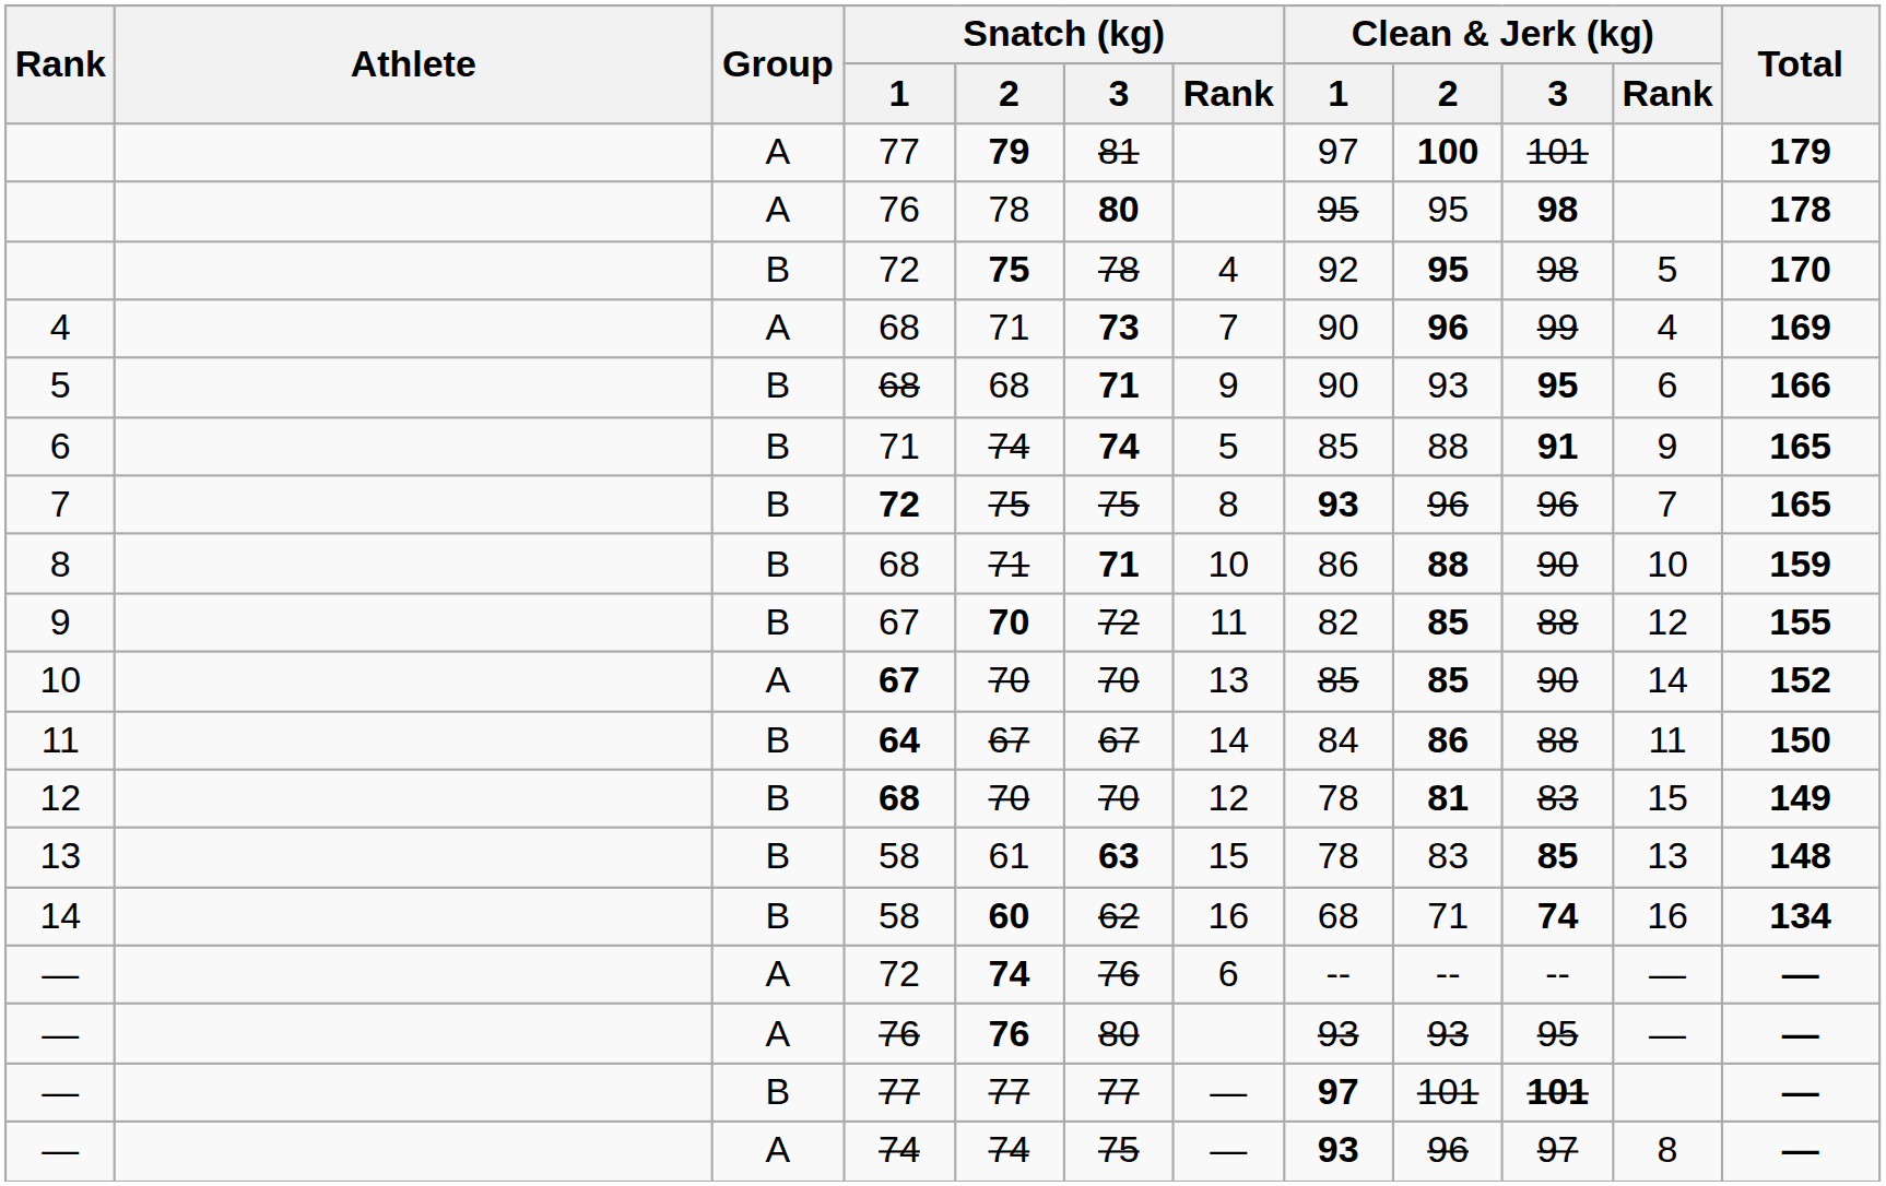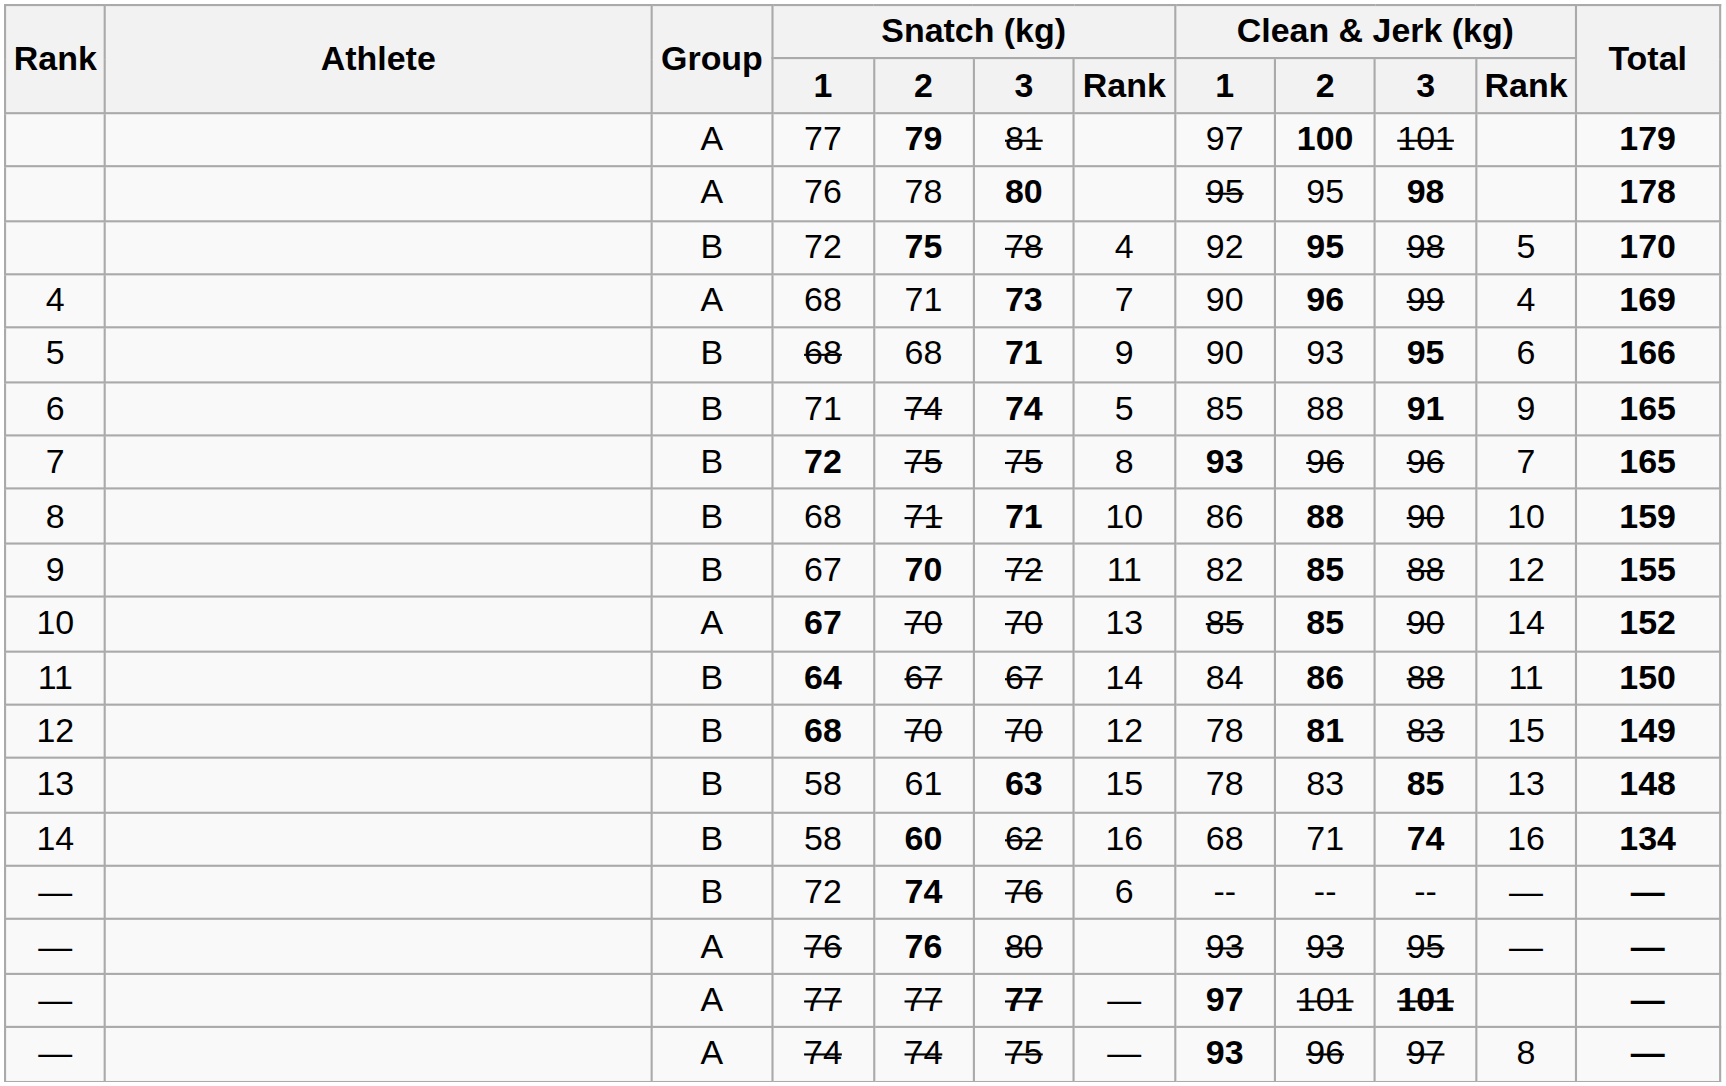 <table class = "wikitable" style="text-align:center;">
 <tr>
 <th rowspan=2 width=40>Rank</th>
 <th rowspan=2 width=250>Athlete</th>
 <th rowspan=2 width=50>Group</th>
 <th colspan=4>Snatch (kg)</th>
 <th colspan=4>Clean & Jerk (kg)</th>
 <th rowspan=2 width=60>Total</th>
 </tr>
 <tr>
 <th width=40>1</th>
 <th width=40>2</th>
 <th width=40>3</th>
 <th width=40>Rank</th>
 <th width=40>1</th>
 <th width=40>2</th>
 <th width=40>3</th>
 <th width=40>Rank</th>
 </tr>
 <tr>
 <td></td>
 <td align=left></td>
 <td>A</td>
 <td>77</td>
 <td><strong>79</strong></td>
 <td><s>81</s></td>
 <td></td>
 <td>97</td>
 <td><strong>100</strong></td>
 <td><s>101</s></td>
 <td></td>
 <td><strong>179</strong></td>
 </tr>
 <tr>
 <td></td>
 <td align=left></td>
 <td>A</td>
 <td>76</td>
 <td>78</td>
 <td><strong>80</strong></td>
 <td></td>
 <td><s>95</s></td>
 <td>95</td>
 <td><strong>98</strong></td>
 <td></td>
 <td><strong>178</strong></td>
 </tr>
 <tr>
 <td></td>
 <td align=left></td>
 <td>B</td>
 <td>72</td>
 <td><strong>75</strong></td>
 <td><s>78</s></td>
 <td>4</td>
 <td>92</td>
 <td><strong>95</strong></td>
 <td><s>98</s></td>
 <td>5</td>
 <td><strong>170</strong></td>
 </tr>
 <tr>
 <td>4</td>
 <td align=left></td>
 <td>A</td>
 <td>68</td>
 <td>71</td>
 <td><strong>73</strong></td>
 <td>7</td>
 <td>90</td>
 <td><strong>96</strong></td>
 <td><s>99</s></td>
 <td>4</td>
 <td><strong>169</strong></td>
 </tr>
 <tr>
 <td>5</td>
 <td align=left></td>
 <td>B</td>
 <td><s>68</s></td>
 <td>68</td>
 <td><strong>71</strong></td>
 <td>9</td>
 <td>90</td>
 <td>93</td>
 <td><strong>95</strong></td>
 <td>6</td>
 <td><strong>166</strong></td>
 </tr>
 <tr>
 <td>6</td>
 <td align=left></td>
 <td>B</td>
 <td>71</td>
 <td><s>74</s></td>
 <td><strong>74</strong></td>
 <td>5</td>
 <td>85</td>
 <td>88</td>
 <td><strong>91</strong></td>
 <td>9</td>
 <td><strong>165</strong></td>
 </tr>
 <tr>
 <td>7</td>
 <td align=left></td>
 <td>B</td>
 <td><strong>72</strong></td>
 <td><s>75</s></td>
 <td><s>75</s></td>
 <td>8</td>
 <td><strong>93</strong></td>
 <td><s>96</s></td>
 <td><s>96</s></td>
 <td>7</td>
 <td><strong>165</strong></td>
 </tr>
 <tr>
 <td>8</td>
 <td align=left></td>
 <td>B</td>
 <td>68</td>
 <td><s>71</s></td>
 <td><strong>71</strong></td>
 <td>10</td>
 <td>86</td>
 <td><strong>88</strong></td>
 <td><s>90</s></td>
 <td>10</td>
 <td><strong>159</strong></td>
 </tr>
 <tr>
 <td>9</td>
 <td align=left></td>
 <td>B</td>
 <td>67</td>
 <td><strong>70</strong></td>
 <td><s>72</s></td>
 <td>11</td>
 <td>82</td>
 <td><strong>85</strong></td>
 <td><s>88</s></td>
 <td>12</td>
 <td><strong>155</strong></td>
 </tr>
 <tr>
 <td>10</td>
 <td align=left></td>
 <td>A</td>
 <td><strong>67</strong></td>
 <td><s>70</s></td>
 <td><s>70</s></td>
 <td>13</td>
 <td><s>85</s></td>
 <td><strong>85</strong></td>
 <td><s>90</s></td>
 <td>14</td>
 <td><strong>152</strong></td>
 </tr>
 <tr>
 <td>11</td>
 <td align=left></td>
 <td>B</td>
 <td><strong>64</strong></td>
 <td><s>67</s></td>
 <td><s>67</s></td>
 <td>14</td>
 <td>84</td>
 <td><strong>86</strong></td>
 <td><s>88</s></td>
 <td>11</td>
 <td><strong>150</strong></td>
 </tr>
 <tr>
 <td>12</td>
 <td align=left></td>
 <td>B</td>
 <td><strong>68</strong></td>
 <td><s>70</s></td>
 <td><s>70</s></td>
 <td>12</td>
 <td>78</td>
 <td><strong>81</strong></td>
 <td><s>83</s></td>
 <td>15</td>
 <td><strong>149</strong></td>
 </tr>
 <tr>
 <td>13</td>
 <td align=left></td>
 <td>B</td>
 <td>58</td>
 <td>61</td>
 <td><strong>63</strong></td>
 <td>15</td>
 <td>78</td>
 <td>83</td>
 <td><strong>85</strong></td>
 <td>13</td>
 <td><strong>148</strong></td>
 </tr>
 <tr>
 <td>14</td>
 <td align=left></td>
 <td>B</td>
 <td>58</td>
 <td><strong>60</strong></td>
 <td><s>62</s></td>
 <td>16</td>
 <td>68</td>
 <td>71</td>
 <td><strong>74</strong></td>
 <td>16</td>
 <td><strong>134</strong></td>
 </tr>
 <tr>
 <td>—</td>
 <td align=left></td>
-<td>A</td>
+<td>B</td>
 <td>72</td>
 <td><strong>74</strong></td>
 <td><s>76</s></td>
 <td>6</td>
 <td>--</td>
 <td>--</td>
 <td>--</td>
 <td>—</td>
 <td><strong>—</strong></td>
 </tr>
 <tr>
 <td>—</td>
 <td align=left></td>
 <td>A</td>
 <td><s>76</s></td>
 <td><strong>76</strong></td>
 <td><s>80</s></td>
 <td></td>
 <td><s>93</s></td>
 <td><s>93</s></td>
 <td><s>95</s></td>
 <td>—</td>
 <td><strong>—</strong></td>
 </tr>
 <tr>
 <td>—</td>
 <td align=left></td>
-<td>B</td>
+<td>A</td>
 <td><s>77</s></td>
 <td><s>77</s></td>
-<td><s>77</s></td>
+<td><strong><s>77</s></strong></td>
 <td>—</td>
 <td><strong>97</strong></td>
 <td><s>101</s></td>
 <td><strong><s>101</s></strong></td>
 <td></td>
 <td><strong>—</strong></td>
 </tr>
 <tr>
 <td>—</td>
 <td align=left></td>
 <td>A</td>
 <td><s>74</s></td>
 <td><s>74</s></td>
 <td><s>75</s></td>
 <td>—</td>
 <td><strong>93</strong></td>
 <td><s>96</s></td>
 <td><s>97</s></td>
 <td>8</td>
 <td><strong>—</strong></td>
 </tr>
 </table>
